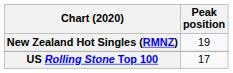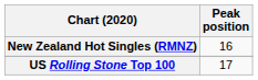 <table class="wikitable sortable plainrowheaders" style="text-align:center">
 <tr>
 <th scope="col">Chart (2020)</th>
 <th scope="col">Peak<br>position</th>
 </tr>
 <tr>
 <th scope="row">New Zealand Hot Singles (<a href='#'>RMNZ</a>)</th>
-<td>19</td>
+<td>16</td>
 </tr>
 <tr>
 </tr>
 <tr>
 </tr>
 <tr>
 </tr>
 <tr>
 <th scope="row">US <a href='#'><em>Rolling Stone</em> Top 100</a></th>
 <td>17</td>
 </tr>
 </table>
